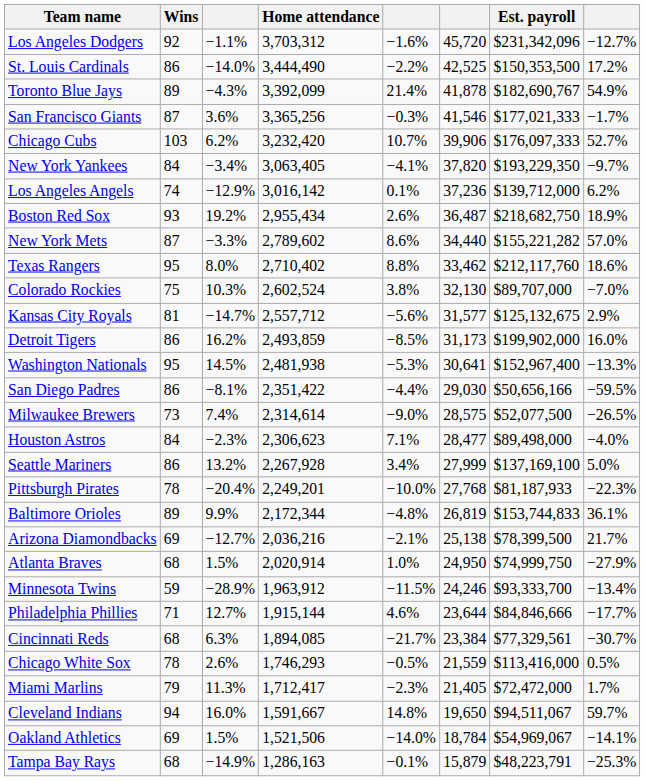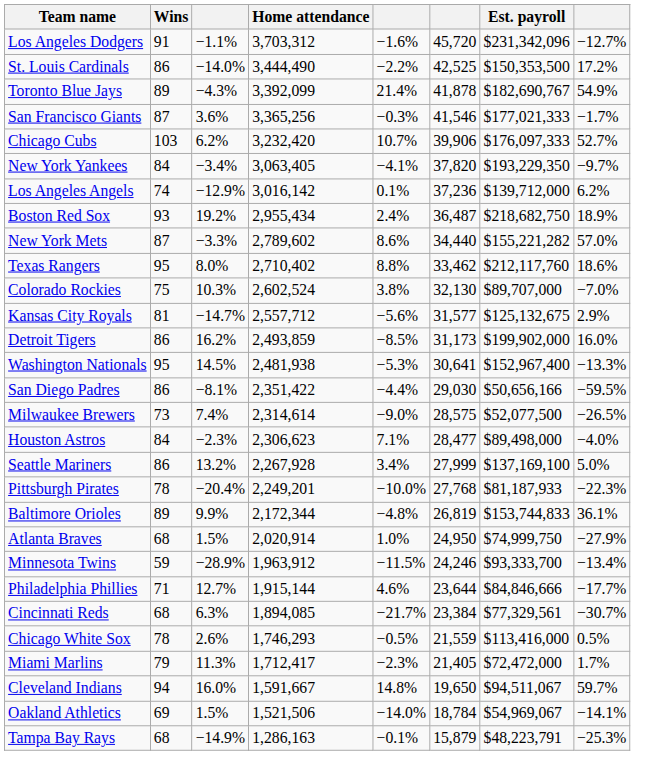 <table class="wikitable sortable">
 <tr style="text-align:center; font-size:larger;">
 </tr>
 <tr>
 <th>Team name</th>
 <th>Wins</th>
 <th></th>
 <th>Home attendance</th>
 <th></th>
 <th></th>
 <th>Est. payroll</th>
 <th></th>
 </tr>
 <tr>
 <td><a href='#'>Los Angeles Dodgers</a></td>
-<td>92</td>
+<td>91</td>
 <td>−1.1%</td>
 <td>3,703,312</td>
 <td>−1.6%</td>
 <td>45,720</td>
 <td>$231,342,096</td>
 <td>−12.7%</td>
 </tr>
 <tr>
 <td><a href='#'>St. Louis Cardinals</a></td>
 <td>86</td>
 <td>−14.0%</td>
 <td>3,444,490</td>
 <td>−2.2%</td>
 <td>42,525</td>
 <td>$150,353,500</td>
 <td>17.2%</td>
 </tr>
 <tr>
 <td><a href='#'>Toronto Blue Jays</a></td>
 <td>89</td>
 <td>−4.3%</td>
 <td>3,392,099</td>
 <td>21.4%</td>
 <td>41,878</td>
 <td>$182,690,767</td>
 <td>54.9%</td>
 </tr>
 <tr>
 <td><a href='#'>San Francisco Giants</a></td>
 <td>87</td>
 <td>3.6%</td>
 <td>3,365,256</td>
 <td>−0.3%</td>
 <td>41,546</td>
 <td>$177,021,333</td>
 <td>−1.7%</td>
 </tr>
 <tr>
 <td><a href='#'>Chicago Cubs</a></td>
 <td>103</td>
 <td>6.2%</td>
 <td>3,232,420</td>
 <td>10.7%</td>
 <td>39,906</td>
 <td>$176,097,333</td>
 <td>52.7%</td>
 </tr>
 <tr>
 <td><a href='#'>New York Yankees</a></td>
 <td>84</td>
 <td>−3.4%</td>
 <td>3,063,405</td>
 <td>−4.1%</td>
 <td>37,820</td>
 <td>$193,229,350</td>
 <td>−9.7%</td>
 </tr>
 <tr>
 <td><a href='#'>Los Angeles Angels</a></td>
 <td>74</td>
 <td>−12.9%</td>
 <td>3,016,142</td>
 <td>0.1%</td>
 <td>37,236</td>
 <td>$139,712,000</td>
 <td>6.2%</td>
 </tr>
 <tr>
 <td><a href='#'>Boston Red Sox</a></td>
 <td>93</td>
 <td>19.2%</td>
 <td>2,955,434</td>
-<td>2.6%</td>
+<td>2.4%</td>
 <td>36,487</td>
 <td>$218,682,750</td>
 <td>18.9%</td>
 </tr>
 <tr>
 <td><a href='#'>New York Mets</a></td>
 <td>87</td>
 <td>−3.3%</td>
 <td>2,789,602</td>
 <td>8.6%</td>
 <td>34,440</td>
 <td>$155,221,282</td>
 <td>57.0%</td>
 </tr>
 <tr>
 <td><a href='#'>Texas Rangers</a></td>
 <td>95</td>
 <td>8.0%</td>
 <td>2,710,402</td>
 <td>8.8%</td>
 <td>33,462</td>
 <td>$212,117,760</td>
 <td>18.6%</td>
 </tr>
 <tr>
 <td><a href='#'>Colorado Rockies</a></td>
 <td>75</td>
 <td>10.3%</td>
 <td>2,602,524</td>
 <td>3.8%</td>
 <td>32,130</td>
 <td>$89,707,000</td>
 <td>−7.0%</td>
 </tr>
 <tr>
 <td><a href='#'>Kansas City Royals</a></td>
 <td>81</td>
 <td>−14.7%</td>
 <td>2,557,712</td>
 <td>−5.6%</td>
 <td>31,577</td>
 <td>$125,132,675</td>
 <td>2.9%</td>
 </tr>
 <tr>
 <td><a href='#'>Detroit Tigers</a></td>
 <td>86</td>
 <td>16.2%</td>
 <td>2,493,859</td>
 <td>−8.5%</td>
 <td>31,173</td>
 <td>$199,902,000</td>
 <td>16.0%</td>
 </tr>
 <tr>
 <td><a href='#'>Washington Nationals</a></td>
 <td>95</td>
 <td>14.5%</td>
 <td>2,481,938</td>
 <td>−5.3%</td>
 <td>30,641</td>
 <td>$152,967,400</td>
 <td>−13.3%</td>
 </tr>
 <tr>
 <td><a href='#'>San Diego Padres</a></td>
 <td>86</td>
 <td>−8.1%</td>
 <td>2,351,422</td>
 <td>−4.4%</td>
 <td>29,030</td>
 <td>$50,656,166</td>
 <td>−59.5%</td>
 </tr>
 <tr>
 <td><a href='#'>Milwaukee Brewers</a></td>
 <td>73</td>
 <td>7.4%</td>
 <td>2,314,614</td>
 <td>−9.0%</td>
 <td>28,575</td>
 <td>$52,077,500</td>
 <td>−26.5%</td>
 </tr>
 <tr>
 <td><a href='#'>Houston Astros</a></td>
 <td>84</td>
 <td>−2.3%</td>
 <td>2,306,623</td>
 <td>7.1%</td>
 <td>28,477</td>
 <td>$89,498,000</td>
 <td>−4.0%</td>
 </tr>
 <tr>
 <td><a href='#'>Seattle Mariners</a></td>
 <td>86</td>
 <td>13.2%</td>
 <td>2,267,928</td>
 <td>3.4%</td>
 <td>27,999</td>
 <td>$137,169,100</td>
 <td>5.0%</td>
 </tr>
 <tr>
 <td><a href='#'>Pittsburgh Pirates</a></td>
 <td>78</td>
 <td>−20.4%</td>
 <td>2,249,201</td>
 <td>−10.0%</td>
 <td>27,768</td>
 <td>$81,187,933</td>
 <td>−22.3%</td>
 </tr>
 <tr>
 <td><a href='#'>Baltimore Orioles</a></td>
 <td>89</td>
 <td>9.9%</td>
 <td>2,172,344</td>
 <td>−4.8%</td>
 <td>26,819</td>
 <td>$153,744,833</td>
 <td>36.1%</td>
 </tr>
 <tr>
-<td><a href='#'>Arizona Diamondbacks</a></td>
-<td>69</td>
-<td>−12.7%</td>
-<td>2,036,216</td>
-<td>−2.1%</td>
-<td>25,138</td>
-<td>$78,399,500</td>
-<td>21.7%</td>
-</tr>
-<tr>
 <td><a href='#'>Atlanta Braves</a></td>
 <td>68</td>
 <td>1.5%</td>
 <td>2,020,914</td>
 <td>1.0%</td>
 <td>24,950</td>
 <td>$74,999,750</td>
 <td>−27.9%</td>
 </tr>
 <tr>
 <td><a href='#'>Minnesota Twins</a></td>
 <td>59</td>
 <td>−28.9%</td>
 <td>1,963,912</td>
 <td>−11.5%</td>
 <td>24,246</td>
 <td>$93,333,700</td>
 <td>−13.4%</td>
 </tr>
 <tr>
 <td><a href='#'>Philadelphia Phillies</a></td>
 <td>71</td>
 <td>12.7%</td>
 <td>1,915,144</td>
 <td>4.6%</td>
 <td>23,644</td>
 <td>$84,846,666</td>
 <td>−17.7%</td>
 </tr>
 <tr>
 <td><a href='#'>Cincinnati Reds</a></td>
 <td>68</td>
 <td>6.3%</td>
 <td>1,894,085</td>
 <td>−21.7%</td>
 <td>23,384</td>
 <td>$77,329,561</td>
 <td>−30.7%</td>
 </tr>
 <tr>
 <td><a href='#'>Chicago White Sox</a></td>
 <td>78</td>
 <td>2.6%</td>
 <td>1,746,293</td>
 <td>−0.5%</td>
 <td>21,559</td>
 <td>$113,416,000</td>
 <td>0.5%</td>
 </tr>
 <tr>
 <td><a href='#'>Miami Marlins</a></td>
 <td>79</td>
 <td>11.3%</td>
 <td>1,712,417</td>
 <td>−2.3%</td>
 <td>21,405</td>
 <td>$72,472,000</td>
 <td>1.7%</td>
 </tr>
 <tr>
 <td><a href='#'>Cleveland Indians</a></td>
 <td>94</td>
 <td>16.0%</td>
 <td>1,591,667</td>
 <td>14.8%</td>
 <td>19,650</td>
 <td>$94,511,067</td>
 <td>59.7%</td>
 </tr>
 <tr>
 <td><a href='#'>Oakland Athletics</a></td>
 <td>69</td>
 <td>1.5%</td>
 <td>1,521,506</td>
 <td>−14.0%</td>
 <td>18,784</td>
 <td>$54,969,067</td>
 <td>−14.1%</td>
 </tr>
 <tr>
 <td><a href='#'>Tampa Bay Rays</a></td>
 <td>68</td>
 <td>−14.9%</td>
 <td>1,286,163</td>
 <td>−0.1%</td>
 <td>15,879</td>
 <td>$48,223,791</td>
 <td>−25.3%</td>
 </tr>
 </table>
